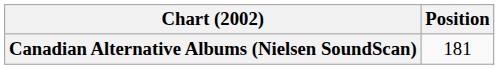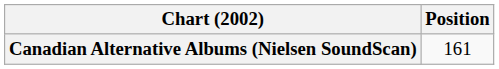 <table class="wikitable plainrowheaders">
 <tr>
 <th scope="col">Chart (2002)</th>
 <th scope="col">Position</th>
 </tr>
 <tr>
 <th scope="row">Canadian Alternative Albums (Nielsen SoundScan)</th>
-<td align=center>181</td>
+<td align=center>161</td>
 </tr>
 </table>
